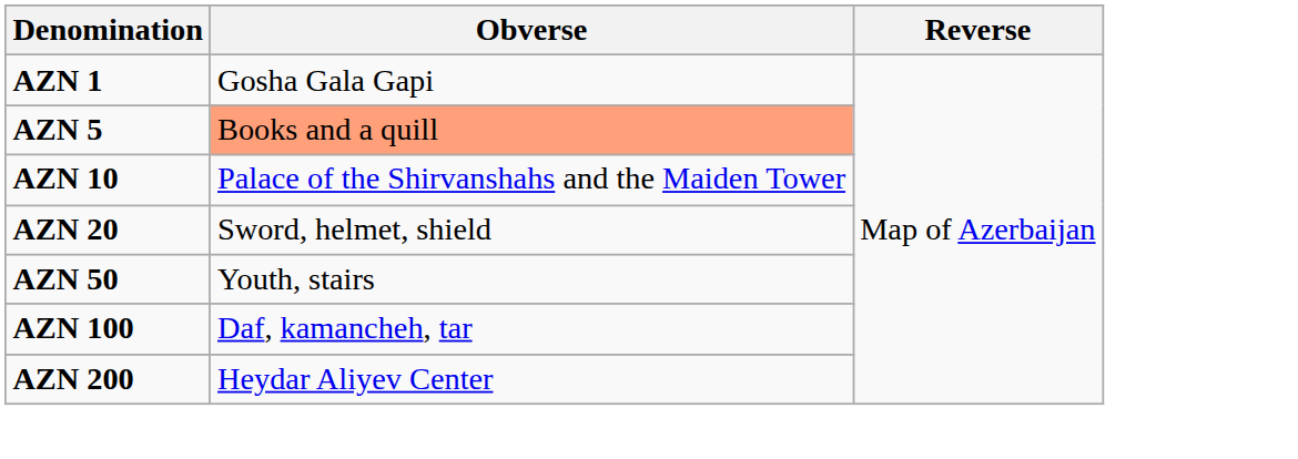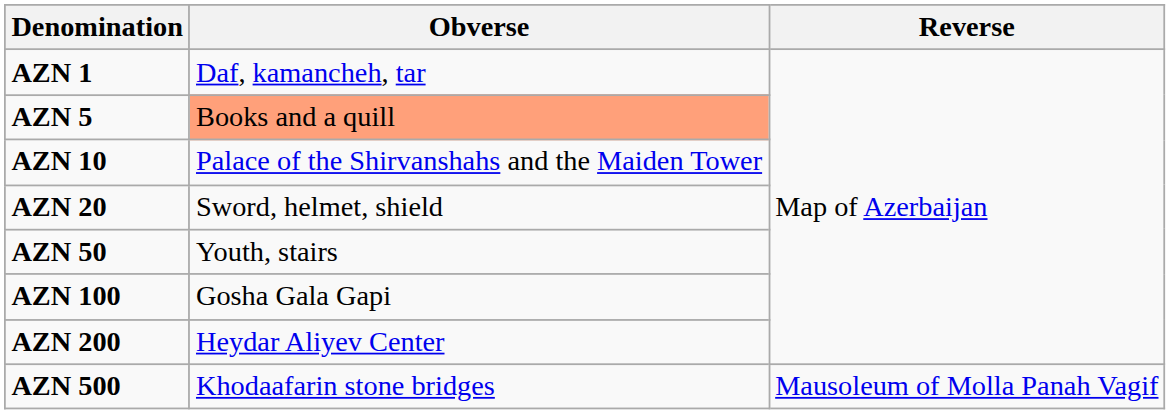 <table class="wikitable">
 <tr>
 <th>Denomination</th>
 <th>Obverse</th>
 <th>Reverse</th>
 </tr>
 <tr>
 <td><strong>AZN 1</strong></td>
-<td>Gosha Gala Gapi</td>
+<td><a href='#'>Daf</a>, <a href='#'>kamancheh</a>, <a href='#'>tar</a></td>
 <td rowspan="7">Map of <a href='#'>Azerbaijan</a></td>
 </tr>
 <tr>
 <td><strong>AZN 5</strong></td>
 <td style="background: lightsalmon;">Books and a quill</td>
 </tr>
 <tr>
 <td><strong>AZN 10</strong></td>
 <td><a href='#'>Palace of the Shirvanshahs</a> and the <a href='#'>Maiden Tower</a></td>
 </tr>
 <tr>
 <td><strong>AZN 20</strong></td>
 <td>Sword, helmet, shield</td>
 </tr>
 <tr>
 <td><strong>AZN 50</strong></td>
 <td>Youth, stairs</td>
 </tr>
 <tr>
 <td><strong>AZN 100</strong></td>
-<td><a href='#'>Daf</a>, <a href='#'>kamancheh</a>, <a href='#'>tar</a></td>
+<td>Gosha Gala Gapi</td>
 </tr>
 <tr>
 <td><strong>AZN 200</strong></td>
 <td><a href='#'>Heydar Aliyev Center</a></td>
 </tr>
+<tr>
+<td><strong>AZN 500</strong></td>
+<td><a href='#'>Khodaafarin stone bridges</a></td>
+<td><a href='#'>Mausoleum of Molla Panah Vagif</a></td>
+</tr>
 </table>
